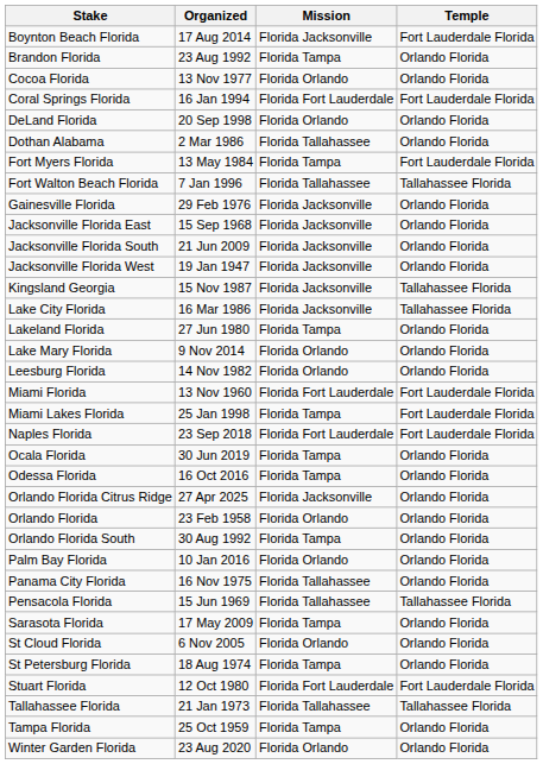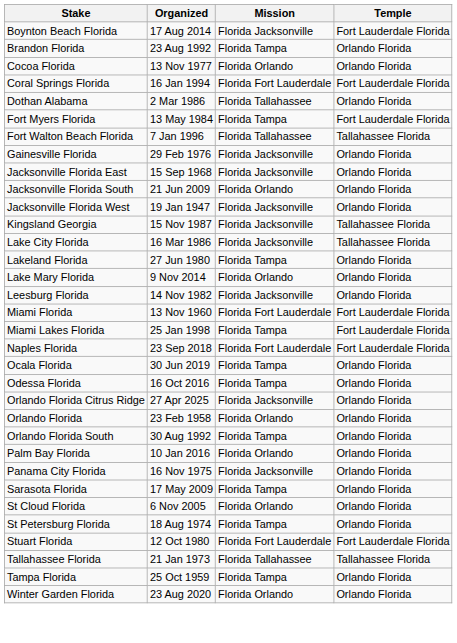 <table class="wikitable sortable mw-collapsible mw-collapsed" style="font-size:82%">
 <tr>
 <th>Stake</th>
 <th>Organized</th>
 <th>Mission</th>
 <th>Temple</th>
 </tr>
 <tr>
 <td>Boynton Beach Florida</td>
 <td>17 Aug 2014</td>
 <td>Florida Jacksonville</td>
 <td>Fort Lauderdale Florida</td>
 </tr>
 <tr>
 <td>Brandon Florida</td>
 <td>23 Aug 1992</td>
 <td>Florida Tampa</td>
 <td>Orlando Florida</td>
 </tr>
 <tr>
 <td>Cocoa Florida</td>
 <td>13 Nov 1977</td>
 <td>Florida Orlando</td>
 <td>Orlando Florida</td>
 </tr>
 <tr>
 <td>Coral Springs Florida</td>
 <td>16 Jan 1994</td>
 <td>Florida Fort Lauderdale</td>
 <td>Fort Lauderdale Florida</td>
-</tr>
-<tr>
-<td>DeLand Florida</td>
-<td>20 Sep 1998</td>
-<td>Florida Orlando</td>
-<td>Orlando Florida</td>
 </tr>
 <tr>
 <td>Dothan Alabama</td>
 <td>2 Mar 1986</td>
 <td>Florida Tallahassee</td>
 <td>Orlando Florida</td>
 </tr>
 <tr>
 <td>Fort Myers Florida</td>
 <td>13 May 1984</td>
 <td>Florida Tampa</td>
 <td>Fort Lauderdale Florida</td>
 </tr>
 <tr>
 <td>Fort Walton Beach Florida</td>
 <td>7 Jan 1996</td>
 <td>Florida Tallahassee</td>
 <td>Tallahassee Florida</td>
 </tr>
 <tr>
 <td>Gainesville Florida</td>
 <td>29 Feb 1976</td>
 <td>Florida Jacksonville</td>
 <td>Orlando Florida</td>
 </tr>
 <tr>
 <td>Jacksonville Florida East</td>
 <td>15 Sep 1968</td>
 <td>Florida Jacksonville</td>
 <td>Orlando Florida</td>
 </tr>
 <tr>
 <td>Jacksonville Florida South</td>
 <td>21 Jun 2009</td>
-<td>Florida Jacksonville</td>
+<td>Florida Orlando</td>
 <td>Orlando Florida</td>
 </tr>
 <tr>
 <td>Jacksonville Florida West</td>
 <td>19 Jan 1947</td>
 <td>Florida Jacksonville</td>
 <td>Orlando Florida</td>
 </tr>
 <tr>
 <td>Kingsland Georgia</td>
 <td>15 Nov 1987</td>
 <td>Florida Jacksonville</td>
 <td>Tallahassee Florida</td>
 </tr>
 <tr>
 <td>Lake City Florida</td>
 <td>16 Mar 1986</td>
 <td>Florida Jacksonville</td>
 <td>Tallahassee Florida</td>
 </tr>
 <tr>
 <td>Lakeland Florida</td>
 <td>27 Jun 1980</td>
 <td>Florida Tampa</td>
 <td>Orlando Florida</td>
 </tr>
 <tr>
 <td>Lake Mary Florida</td>
 <td>9 Nov 2014</td>
 <td>Florida Orlando</td>
 <td>Orlando Florida</td>
 </tr>
 <tr>
 <td>Leesburg Florida</td>
 <td>14 Nov 1982</td>
-<td>Florida Orlando</td>
+<td>Florida Jacksonville</td>
 <td>Orlando Florida</td>
 </tr>
 <tr>
 <td>Miami Florida</td>
 <td>13 Nov 1960</td>
 <td>Florida Fort Lauderdale</td>
 <td>Fort Lauderdale Florida</td>
 </tr>
 <tr>
 <td>Miami Lakes Florida</td>
 <td>25 Jan 1998</td>
 <td>Florida Tampa</td>
 <td>Fort Lauderdale Florida</td>
 </tr>
 <tr>
 <td>Naples Florida</td>
 <td>23 Sep 2018</td>
 <td>Florida Fort Lauderdale</td>
 <td>Fort Lauderdale Florida</td>
 </tr>
 <tr>
 <td>Ocala Florida</td>
 <td>30 Jun 2019</td>
 <td>Florida Tampa</td>
 <td>Orlando Florida</td>
 </tr>
 <tr>
 <td>Odessa Florida</td>
 <td>16 Oct 2016</td>
 <td>Florida Tampa</td>
 <td>Orlando Florida</td>
 </tr>
 <tr>
 <td>Orlando Florida Citrus Ridge</td>
 <td>27 Apr 2025</td>
 <td>Florida Jacksonville</td>
 <td>Orlando Florida</td>
 </tr>
 <tr>
 <td>Orlando Florida</td>
 <td>23 Feb 1958</td>
 <td>Florida Orlando</td>
 <td>Orlando Florida</td>
 </tr>
 <tr>
 <td>Orlando Florida South</td>
 <td>30 Aug 1992</td>
 <td>Florida Tampa</td>
 <td>Orlando Florida</td>
 </tr>
 <tr>
 <td>Palm Bay Florida</td>
 <td>10 Jan 2016</td>
 <td>Florida Orlando</td>
 <td>Orlando Florida</td>
 </tr>
 <tr>
 <td>Panama City Florida</td>
 <td>16 Nov 1975</td>
-<td>Florida Tallahassee</td>
+<td>Florida Jacksonville</td>
 <td>Orlando Florida</td>
-</tr>
-<tr>
-<td>Pensacola Florida</td>
-<td>15 Jun 1969</td>
-<td>Florida Tallahassee</td>
-<td>Tallahassee Florida</td>
 </tr>
 <tr>
 <td>Sarasota Florida</td>
 <td>17 May 2009</td>
 <td>Florida Tampa</td>
 <td>Orlando Florida</td>
 </tr>
 <tr>
 <td>St Cloud Florida</td>
 <td>6 Nov 2005</td>
 <td>Florida Orlando</td>
 <td>Orlando Florida</td>
 </tr>
 <tr>
 <td>St Petersburg Florida</td>
 <td>18 Aug 1974</td>
 <td>Florida Tampa</td>
 <td>Orlando Florida</td>
 </tr>
 <tr>
 <td>Stuart Florida</td>
 <td>12 Oct 1980</td>
 <td>Florida Fort Lauderdale</td>
 <td>Fort Lauderdale Florida</td>
 </tr>
 <tr>
 <td>Tallahassee Florida</td>
 <td>21 Jan 1973</td>
 <td>Florida Tallahassee</td>
 <td>Tallahassee Florida</td>
 </tr>
 <tr>
 <td>Tampa Florida</td>
 <td>25 Oct 1959</td>
 <td>Florida Tampa</td>
 <td>Orlando Florida</td>
 </tr>
 <tr>
 <td>Winter Garden Florida</td>
 <td>23 Aug 2020</td>
 <td>Florida Orlando</td>
 <td>Orlando Florida</td>
 </tr>
 </table>
